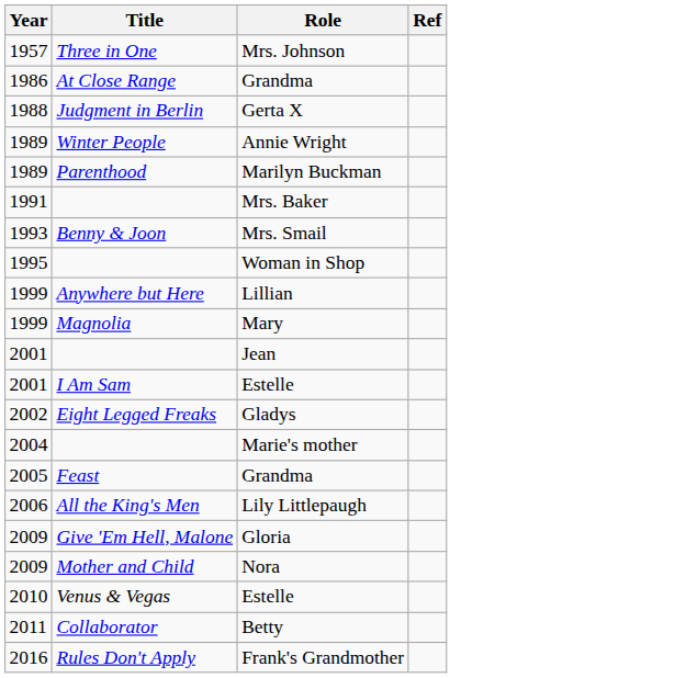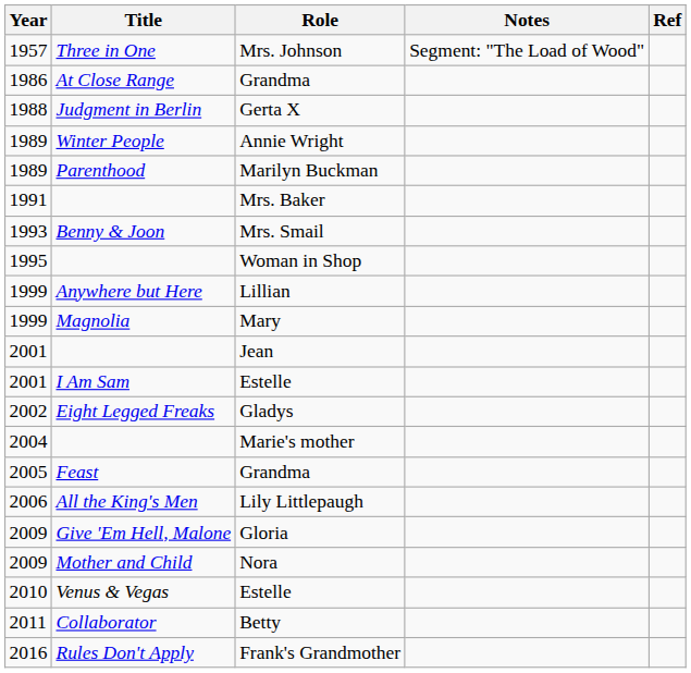 <table class="wikitable sortable">
 <tr>
 <th>Year</th>
 <th>Title</th>
 <th>Role</th>
+<th class="unsortable">Notes</th>
 <th class="unsortable">Ref</th>
 </tr>
 <tr>
 <td>1957</td>
 <td><em><a href='#'>Three in One</a></em></td>
 <td>Mrs. Johnson</td>
+<td>Segment: "The Load of Wood"</td>
 <td></td>
 </tr>
 <tr>
 <td>1986</td>
 <td><em><a href='#'>At Close Range</a></em></td>
 <td>Grandma</td>
 <td></td>
+<td></td>
 </tr>
 <tr>
 <td>1988</td>
 <td><em><a href='#'>Judgment in Berlin</a></em></td>
 <td>Gerta X</td>
+<td></td>
 <td></td>
 </tr>
 <tr>
 <td>1989</td>
 <td><em><a href='#'>Winter People</a></em></td>
 <td>Annie Wright</td>
 <td></td>
+<td></td>
 </tr>
 <tr>
 <td>1989</td>
 <td><em><a href='#'>Parenthood</a></em></td>
 <td>Marilyn Buckman</td>
+<td></td>
 <td></td>
 </tr>
 <tr>
 <td>1991</td>
 <td><em></em></td>
 <td>Mrs. Baker</td>
 <td></td>
+<td></td>
 </tr>
 <tr>
 <td>1993</td>
 <td><em><a href='#'>Benny & Joon</a></em></td>
 <td>Mrs. Smail</td>
+<td></td>
 <td></td>
 </tr>
 <tr>
 <td>1995</td>
 <td><em></em></td>
 <td>Woman in Shop</td>
 <td></td>
+<td></td>
 </tr>
 <tr>
 <td>1999</td>
 <td><em><a href='#'>Anywhere but Here</a></em></td>
 <td>Lillian</td>
+<td></td>
 <td></td>
 </tr>
 <tr>
 <td>1999</td>
 <td><em><a href='#'>Magnolia</a></em></td>
 <td>Mary</td>
 <td></td>
+<td></td>
 </tr>
 <tr>
 <td>2001</td>
 <td><em></em></td>
 <td>Jean</td>
+<td></td>
 <td></td>
 </tr>
 <tr>
 <td>2001</td>
 <td><em><a href='#'>I Am Sam</a></em></td>
 <td>Estelle</td>
 <td></td>
+<td></td>
 </tr>
 <tr>
 <td>2002</td>
 <td><em><a href='#'>Eight Legged Freaks</a></em></td>
 <td>Gladys</td>
 <td></td>
+<td></td>
 </tr>
 <tr>
 <td>2004</td>
 <td><em></em></td>
 <td>Marie's mother</td>
+<td></td>
 <td><br></td>
 </tr>
 <tr>
 <td>2005</td>
 <td><em><a href='#'>Feast</a></em></td>
 <td>Grandma</td>
 <td></td>
+<td></td>
 </tr>
 <tr>
 <td>2006</td>
 <td><em><a href='#'>All the King's Men</a></em></td>
 <td>Lily Littlepaugh</td>
+<td></td>
 <td></td>
 </tr>
 <tr>
 <td>2009</td>
 <td><em><a href='#'>Give 'Em Hell, Malone</a></em></td>
 <td>Gloria</td>
 <td></td>
+<td></td>
 </tr>
 <tr>
 <td>2009</td>
 <td><em><a href='#'>Mother and Child</a></em></td>
 <td>Nora</td>
+<td></td>
 <td></td>
 </tr>
 <tr>
 <td>2010</td>
 <td><em>Venus & Vegas</em></td>
 <td>Estelle</td>
 <td></td>
+<td></td>
 </tr>
 <tr>
 <td>2011</td>
 <td><em><a href='#'>Collaborator</a></em></td>
 <td>Betty</td>
+<td></td>
 <td></td>
 </tr>
 <tr>
 <td>2016</td>
 <td><em><a href='#'>Rules Don't Apply</a></em></td>
 <td>Frank's Grandmother</td>
 <td></td>
+<td></td>
 </tr>
 </table>
